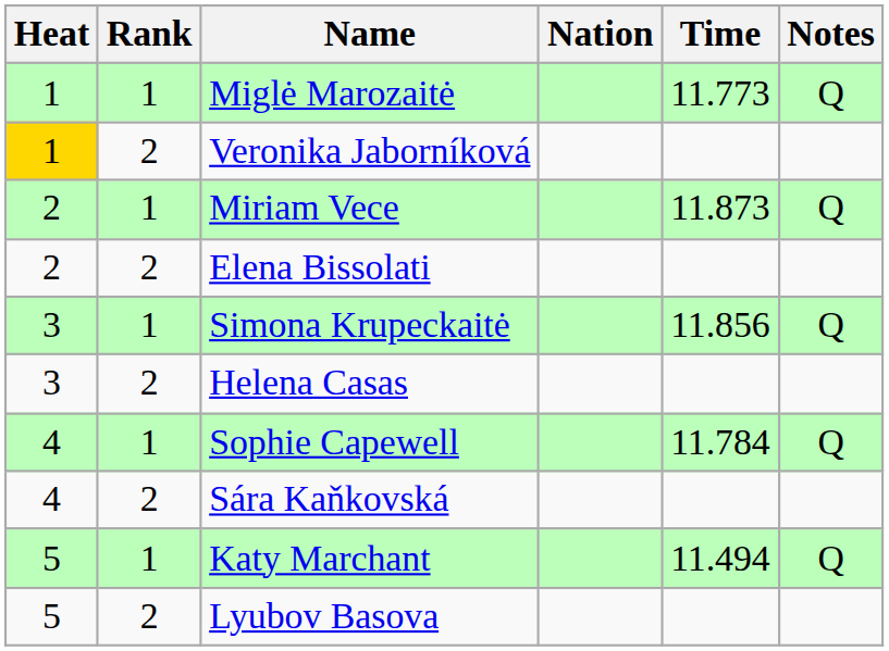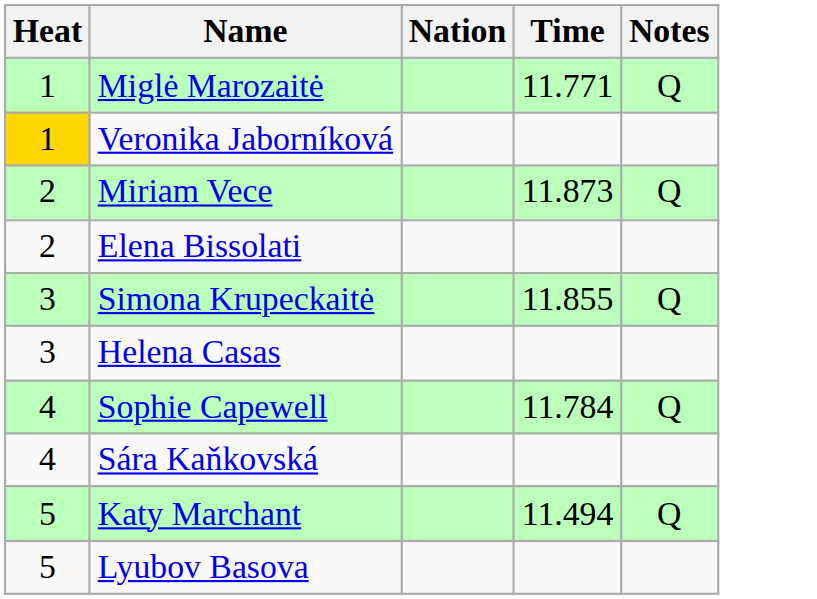 <table class="wikitable sortable" style="text-align:center">
 <tr>
 <th>Heat</th>
-<th>Rank</th>
 <th>Name</th>
 <th>Nation</th>
 <th>Time</th>
 <th>Notes</th>
 </tr>
 <tr bgcolor=bbffbb>
 <td>1</td>
-<td>1</td>
 <td align=left><a href='#'>Miglė Marozaitė</a></td>
 <td align=left></td>
-<td>11.773</td>
+<td>11.771</td>
 <td>Q</td>
 </tr>
 <tr>
 <td style="background: gold;">1</td>
-<td>2</td>
 <td align=left><a href='#'>Veronika Jaborníková</a></td>
 <td align=left></td>
 <td></td>
 <td></td>
 </tr>
 <tr bgcolor=bbffbb>
 <td>2</td>
-<td>1</td>
 <td align=left><a href='#'>Miriam Vece</a></td>
 <td align=left></td>
 <td>11.873</td>
 <td>Q</td>
 </tr>
 <tr>
-<td>2</td>
 <td>2</td>
 <td align=left><a href='#'>Elena Bissolati</a></td>
 <td align=left></td>
 <td></td>
 <td></td>
 </tr>
 <tr bgcolor=bbffbb>
 <td>3</td>
-<td>1</td>
 <td align=left><a href='#'>Simona Krupeckaitė</a></td>
 <td align=left></td>
-<td>11.856</td>
+<td>11.855</td>
 <td>Q</td>
 </tr>
 <tr>
 <td>3</td>
-<td>2</td>
 <td align=left><a href='#'>Helena Casas</a></td>
 <td align=left></td>
 <td></td>
 <td></td>
 </tr>
 <tr bgcolor=bbffbb>
 <td>4</td>
-<td>1</td>
 <td align=left><a href='#'>Sophie Capewell</a></td>
 <td align=left></td>
 <td>11.784</td>
 <td>Q</td>
 </tr>
 <tr>
 <td>4</td>
-<td>2</td>
 <td align=left><a href='#'>Sára Kaňkovská</a></td>
 <td align=left></td>
 <td></td>
 <td></td>
 </tr>
 <tr bgcolor=bbffbb>
 <td>5</td>
-<td>1</td>
 <td align=left><a href='#'>Katy Marchant</a></td>
 <td align=left></td>
 <td>11.494</td>
 <td>Q</td>
 </tr>
 <tr>
 <td>5</td>
-<td>2</td>
 <td align=left><a href='#'>Lyubov Basova</a></td>
 <td align=left></td>
 <td></td>
 <td></td>
 </tr>
 </table>
